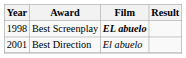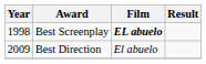 <table class="wikitable sortable">
 <tr>
 <th>Year</th>
 <th>Award</th>
 <th>Film</th>
 <th>Result</th>
 </tr>
 <tr>
 <td>1998</td>
 <td>Best Screenplay</td>
 <td><strong><em>EL abuelo</em></strong></td>
 <td></td>
 </tr>
 <tr>
-<td>2001</td>
+<td>2009</td>
 <td>Best Direction</td>
 <td><em>El abuelo</em></td>
 <td></td>
 </tr>
 <tr>
 </tr>
 </table>
